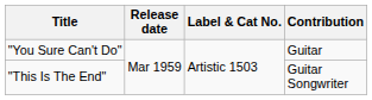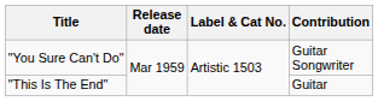 <table class="wikitable">
 <tr>
 <th>Title</th>
 <th>Release<br>date</th>
 <th>Label & Cat No.</th>
 <th>Contribution</th>
 </tr>
 <tr>
 <td>"You Sure Can't Do"</td>
 <td rowspan="2">Mar 1959</td>
 <td rowspan="2">Artistic 1503</td>
-<td>Guitar</td>
+<td>Guitar<br>Songwriter</td>
 </tr>
 <tr>
 <td>"This Is The End"</td>
-<td>Guitar<br>Songwriter</td>
+<td>Guitar</td>
 </tr>
 </table>
